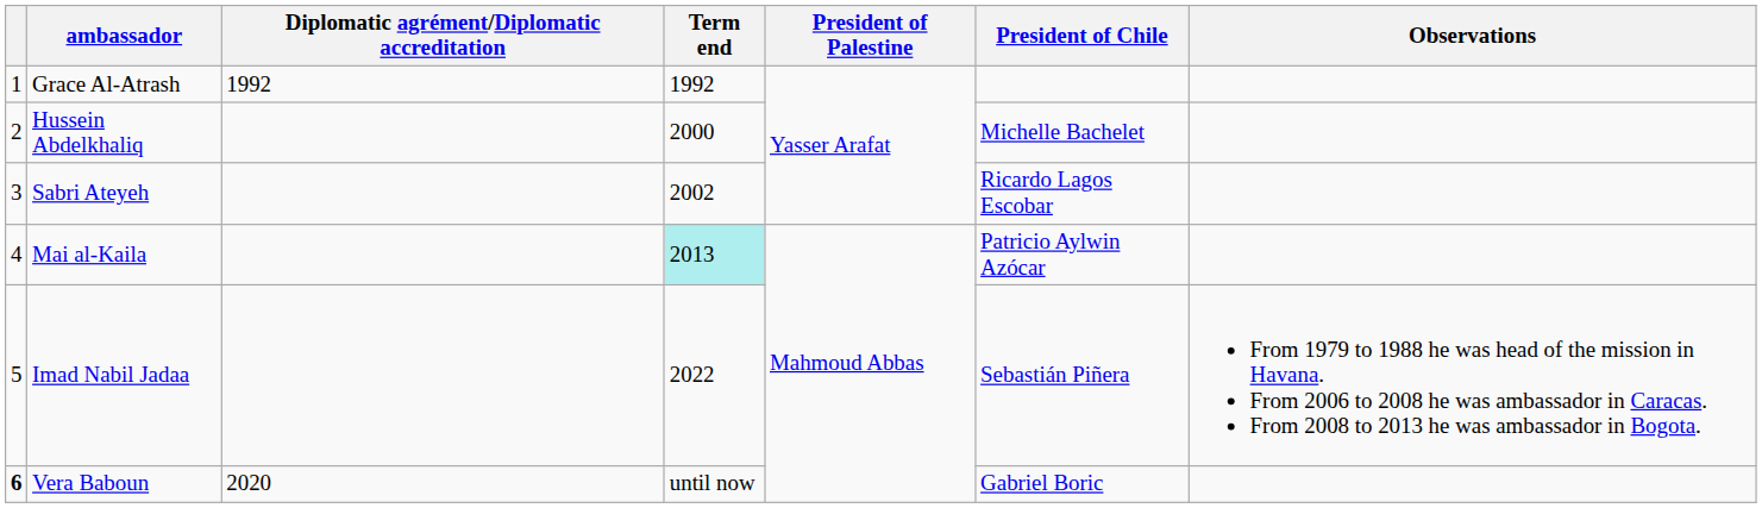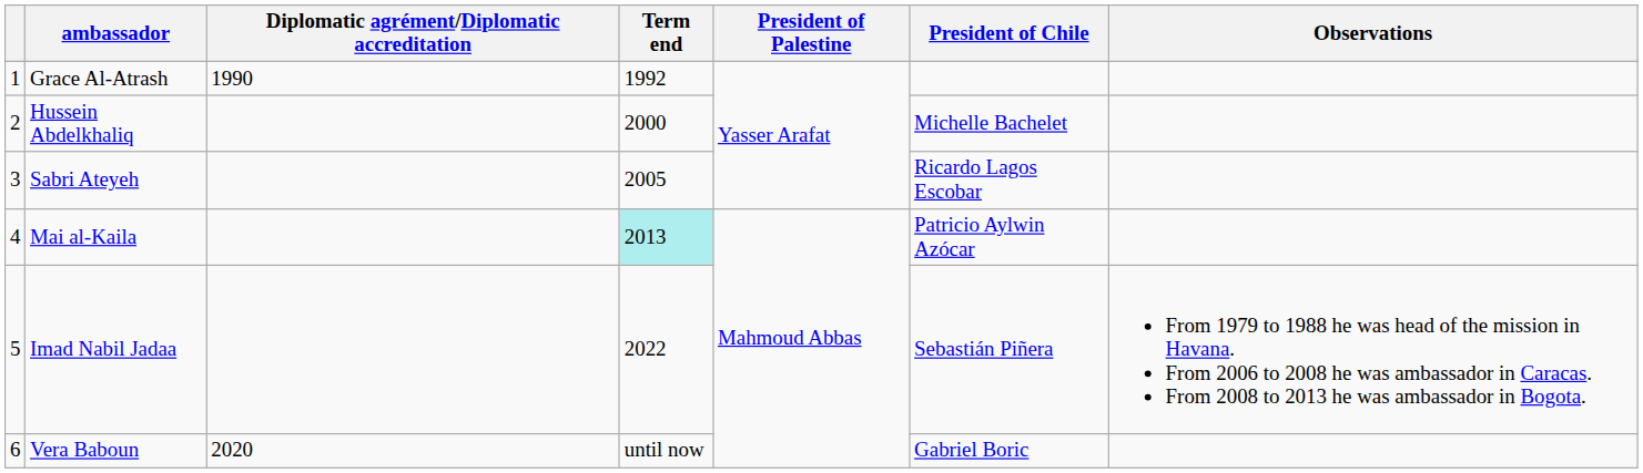 <table class="wikitable sortable">
 <tr>
 <th></th>
 <th><a href='#'>ambassador</a></th>
 <th>Diplomatic <a href='#'>agrément</a>/<a href='#'>Diplomatic accreditation</a></th>
 <th>Term end</th>
 <th><a href='#'>President of Palestine</a></th>
 <th><a href='#'>President of Chile</a></th>
 <th>Observations</th>
 </tr>
 <tr>
 <td>1</td>
 <td>Grace Al-Atrash</td>
-<td>1992</td>
+<td>1990</td>
 <td>1992</td>
 <td rowspan="3"><a href='#'>Yasser Arafat</a></td>
 <td></td>
 <td></td>
 </tr>
 <tr>
 <td>2</td>
 <td><a href='#'>Hussein Abdelkhaliq</a></td>
 <td></td>
 <td>2000</td>
 <td><a href='#'>Michelle Bachelet</a></td>
 <td></td>
 </tr>
 <tr>
 <td>3</td>
 <td><a href='#'>Sabri Ateyeh</a></td>
 <td></td>
-<td>2002</td>
+<td>2005</td>
 <td><a href='#'>Ricardo Lagos Escobar</a></td>
 <td></td>
 </tr>
 <tr>
 <td>4</td>
 <td><a href='#'>Mai al-Kaila</a></td>
 <td></td>
 <td style="background: paleturquoise;">2013</td>
 <td rowspan="3"><a href='#'>Mahmoud Abbas</a></td>
 <td><a href='#'>Patricio Aylwin Azócar</a></td>
 <td></td>
 </tr>
 <tr>
 <td>5</td>
 <td><a href='#'>Imad Nabil Jadaa</a></td>
 <td></td>
 <td>2022</td>
 <td><a href='#'>Sebastián Piñera</a></td>
 <td><br><ul><li>From 1979 to 1988 he was head of the mission in <a href='#'>Havana</a>.</li><li>From 2006 to 2008 he was ambassador in <a href='#'>Caracas</a>.</li><li>From 2008 to 2013 he was ambassador in <a href='#'>Bogota</a>.</li></ul></td>
 </tr>
 <tr>
-<td><strong>6</strong></td>
+<td>6</td>
 <td><a href='#'>Vera Baboun</a></td>
 <td>2020</td>
 <td>until now</td>
 <td><a href='#'>Gabriel Boric</a></td>
 <td></td>
 </tr>
 </table>
